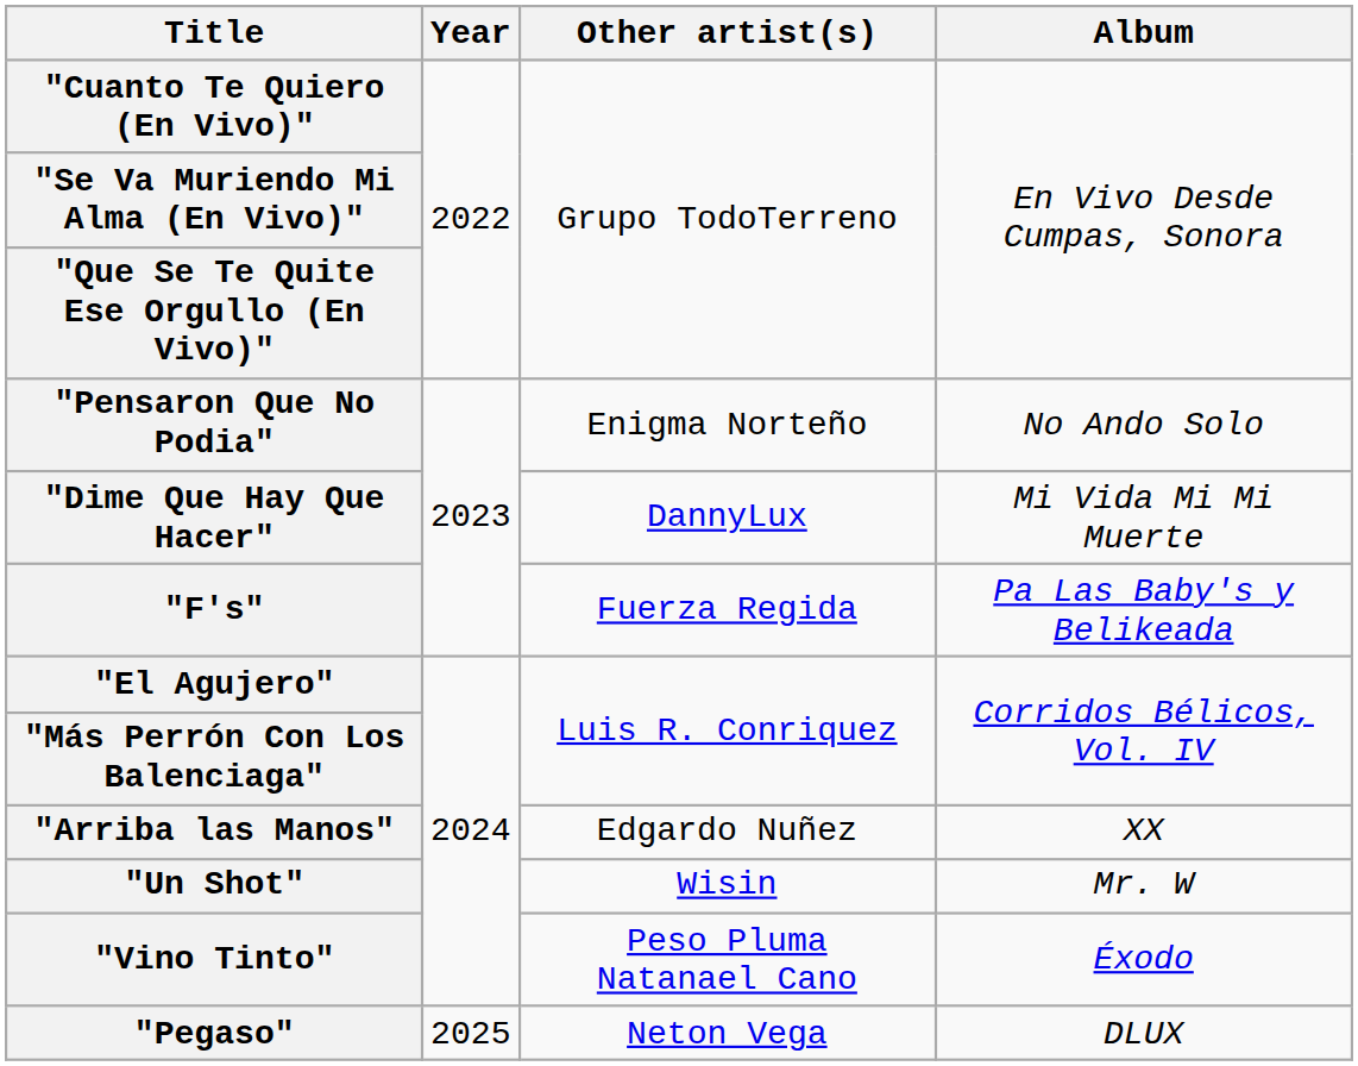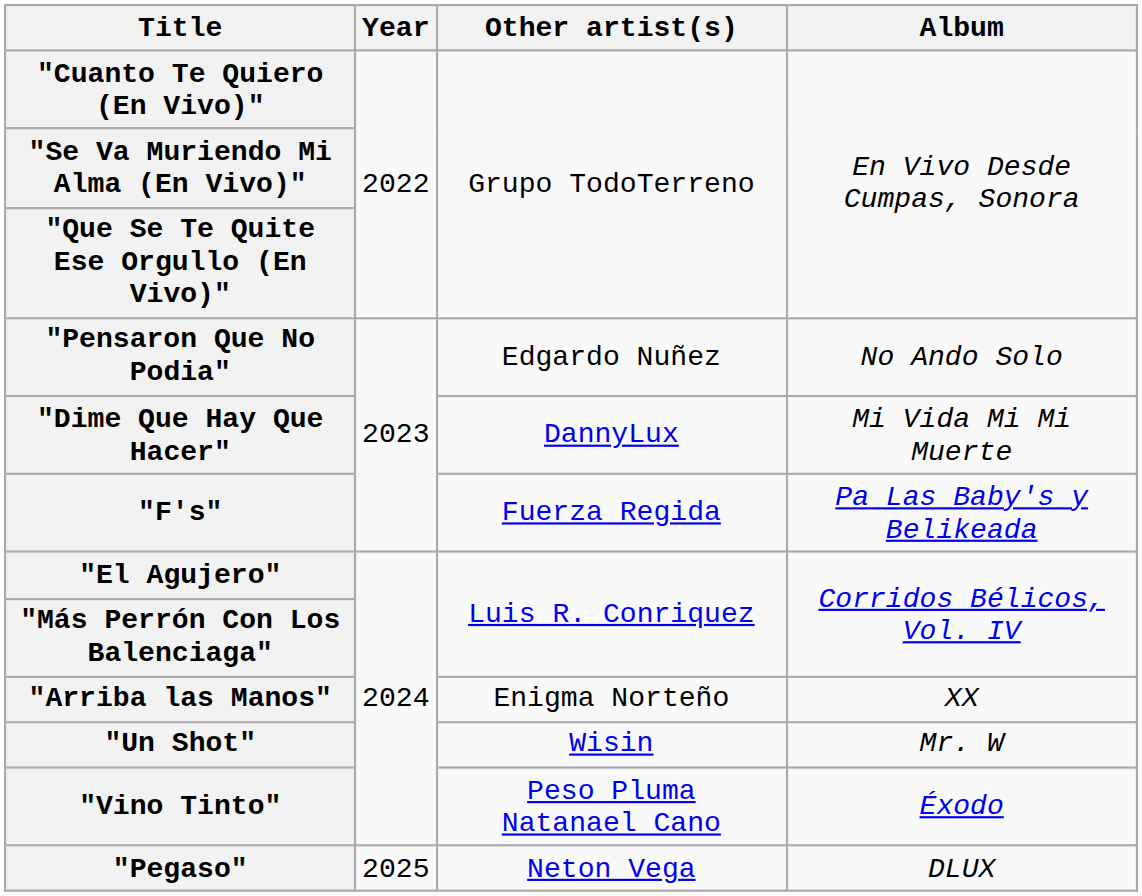 <table class="wikitable plainrowheaders" style="text-align:center;">
 <tr>
 <th scope="col" style="width:12em;">Title</th>
 <th scope="col">Year</th>
 <th scope="col" style="width:12em;">Other artist(s)</th>
 <th scope="col" style="width:12em;">Album</th>
 </tr>
 <tr>
 <th scope="row">"Cuanto Te Quiero (En Vivo)"</th>
 <td rowspan="3">2022</td>
 <td rowspan="3">Grupo TodoTerreno</td>
 <td rowspan="3"><em>En Vivo Desde Cumpas, Sonora</em></td>
 </tr>
 <tr>
 <th scope="row">"Se Va Muriendo Mi Alma (En Vivo)"</th>
 </tr>
 <tr>
 <th scope="row">"Que Se Te Quite Ese Orgullo (En Vivo)"</th>
 </tr>
 <tr>
 <th scope="row">"Pensaron Que No Podia"</th>
 <td rowspan="3">2023</td>
-<td>Enigma Norteño</td>
+<td>Edgardo Nuñez</td>
 <td><em>No Ando Solo</em></td>
 </tr>
 <tr>
 <th scope="row">"Dime Que Hay Que Hacer"</th>
 <td><a href='#'>DannyLux</a></td>
 <td><em>Mi Vida Mi Mi Muerte</em></td>
 </tr>
 <tr>
 <th scope="row">"F's"</th>
 <td><a href='#'>Fuerza Regida</a></td>
 <td><em><a href='#'>Pa Las Baby's y Belikeada</a></em></td>
 </tr>
 <tr>
 <th scope="row">"El Agujero"</th>
 <td rowspan="5">2024</td>
 <td rowspan="2"><a href='#'>Luis R. Conriquez</a></td>
 <td rowspan="2"><em><a href='#'>Corridos Bélicos, Vol. IV</a></em></td>
 </tr>
 <tr>
 <th scope="row">"Más Perrón Con Los Balenciaga"</th>
 </tr>
 <tr>
 <th scope="row">"Arriba las Manos"</th>
-<td>Edgardo Nuñez</td>
+<td>Enigma Norteño</td>
 <td><em>XX</em></td>
 </tr>
 <tr>
 <th scope="row">"Un Shot"</th>
 <td><a href='#'>Wisin</a></td>
 <td><em>Mr. W</em></td>
 </tr>
 <tr>
 <th scope="row">"Vino Tinto"</th>
 <td><a href='#'>Peso Pluma</a><br> <a href='#'>Natanael Cano</a></td>
 <td><em><a href='#'>Éxodo</a></em></td>
 </tr>
 <tr>
 <th scope="row">"Pegaso"</th>
 <td>2025</td>
 <td><a href='#'>Neton Vega</a></td>
 <td><em>DLUX</em></td>
 </tr>
 </table>
